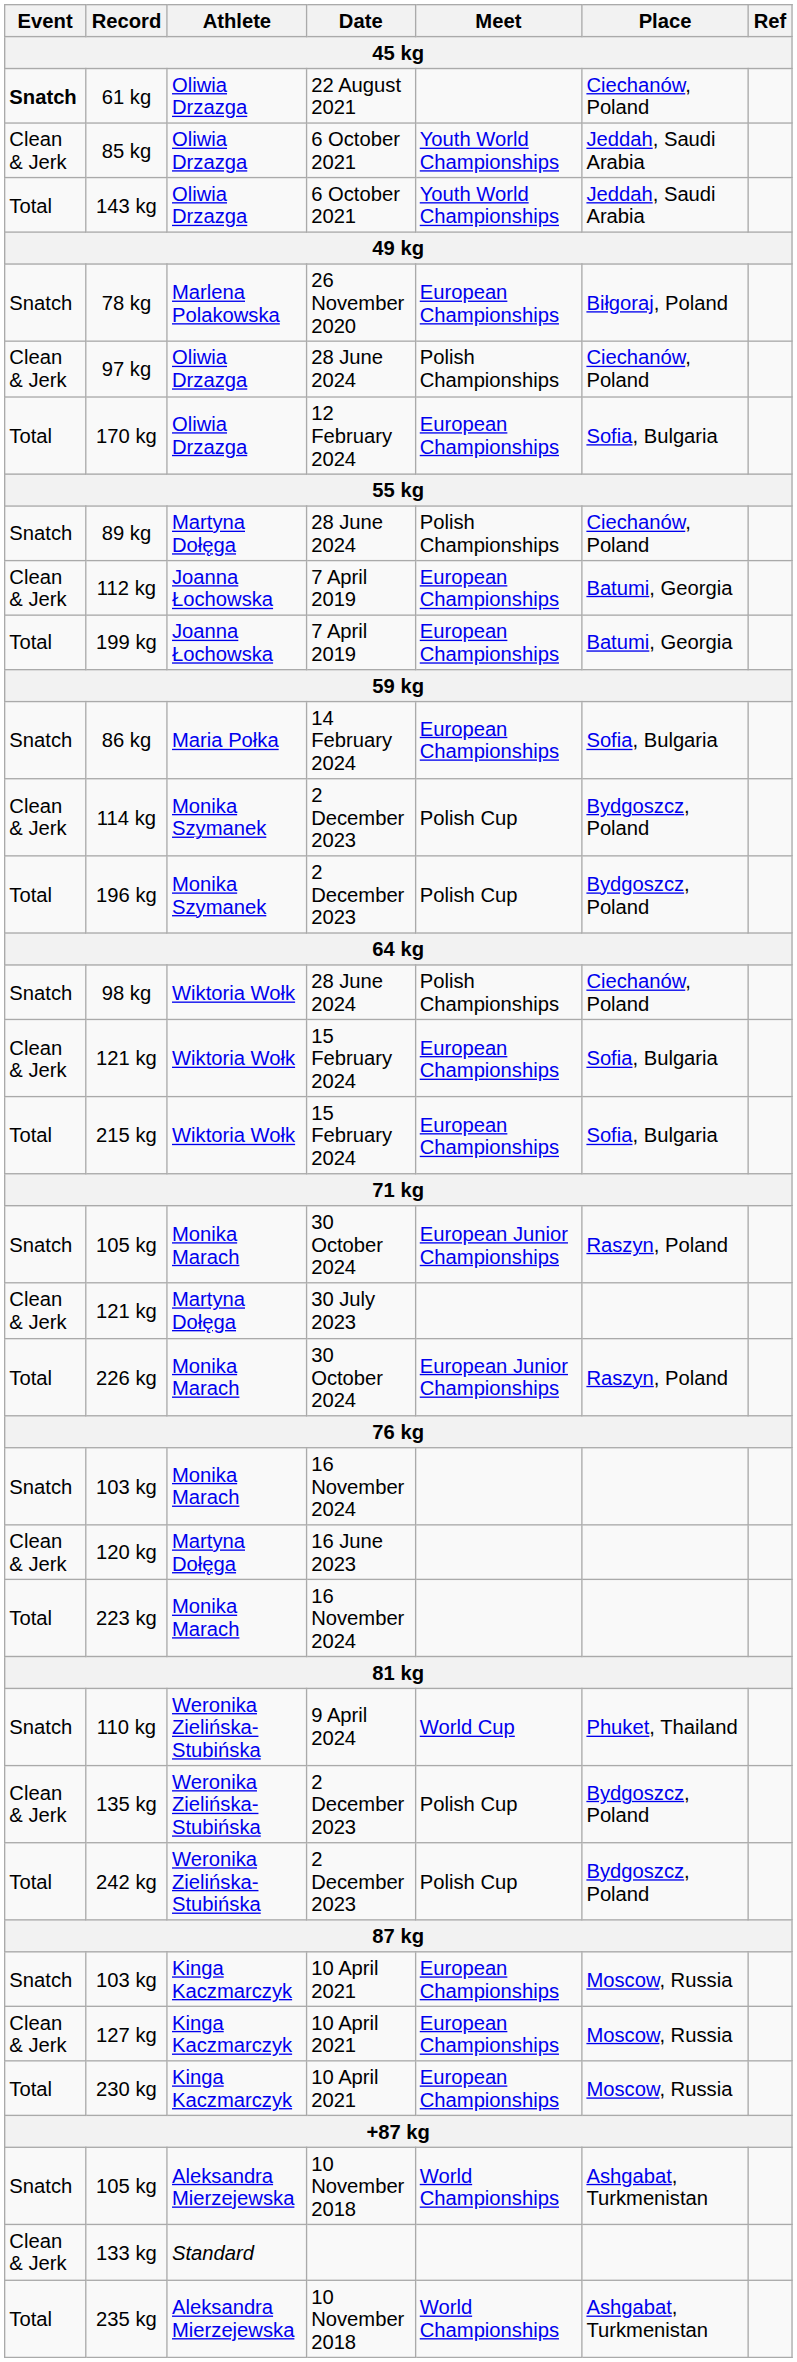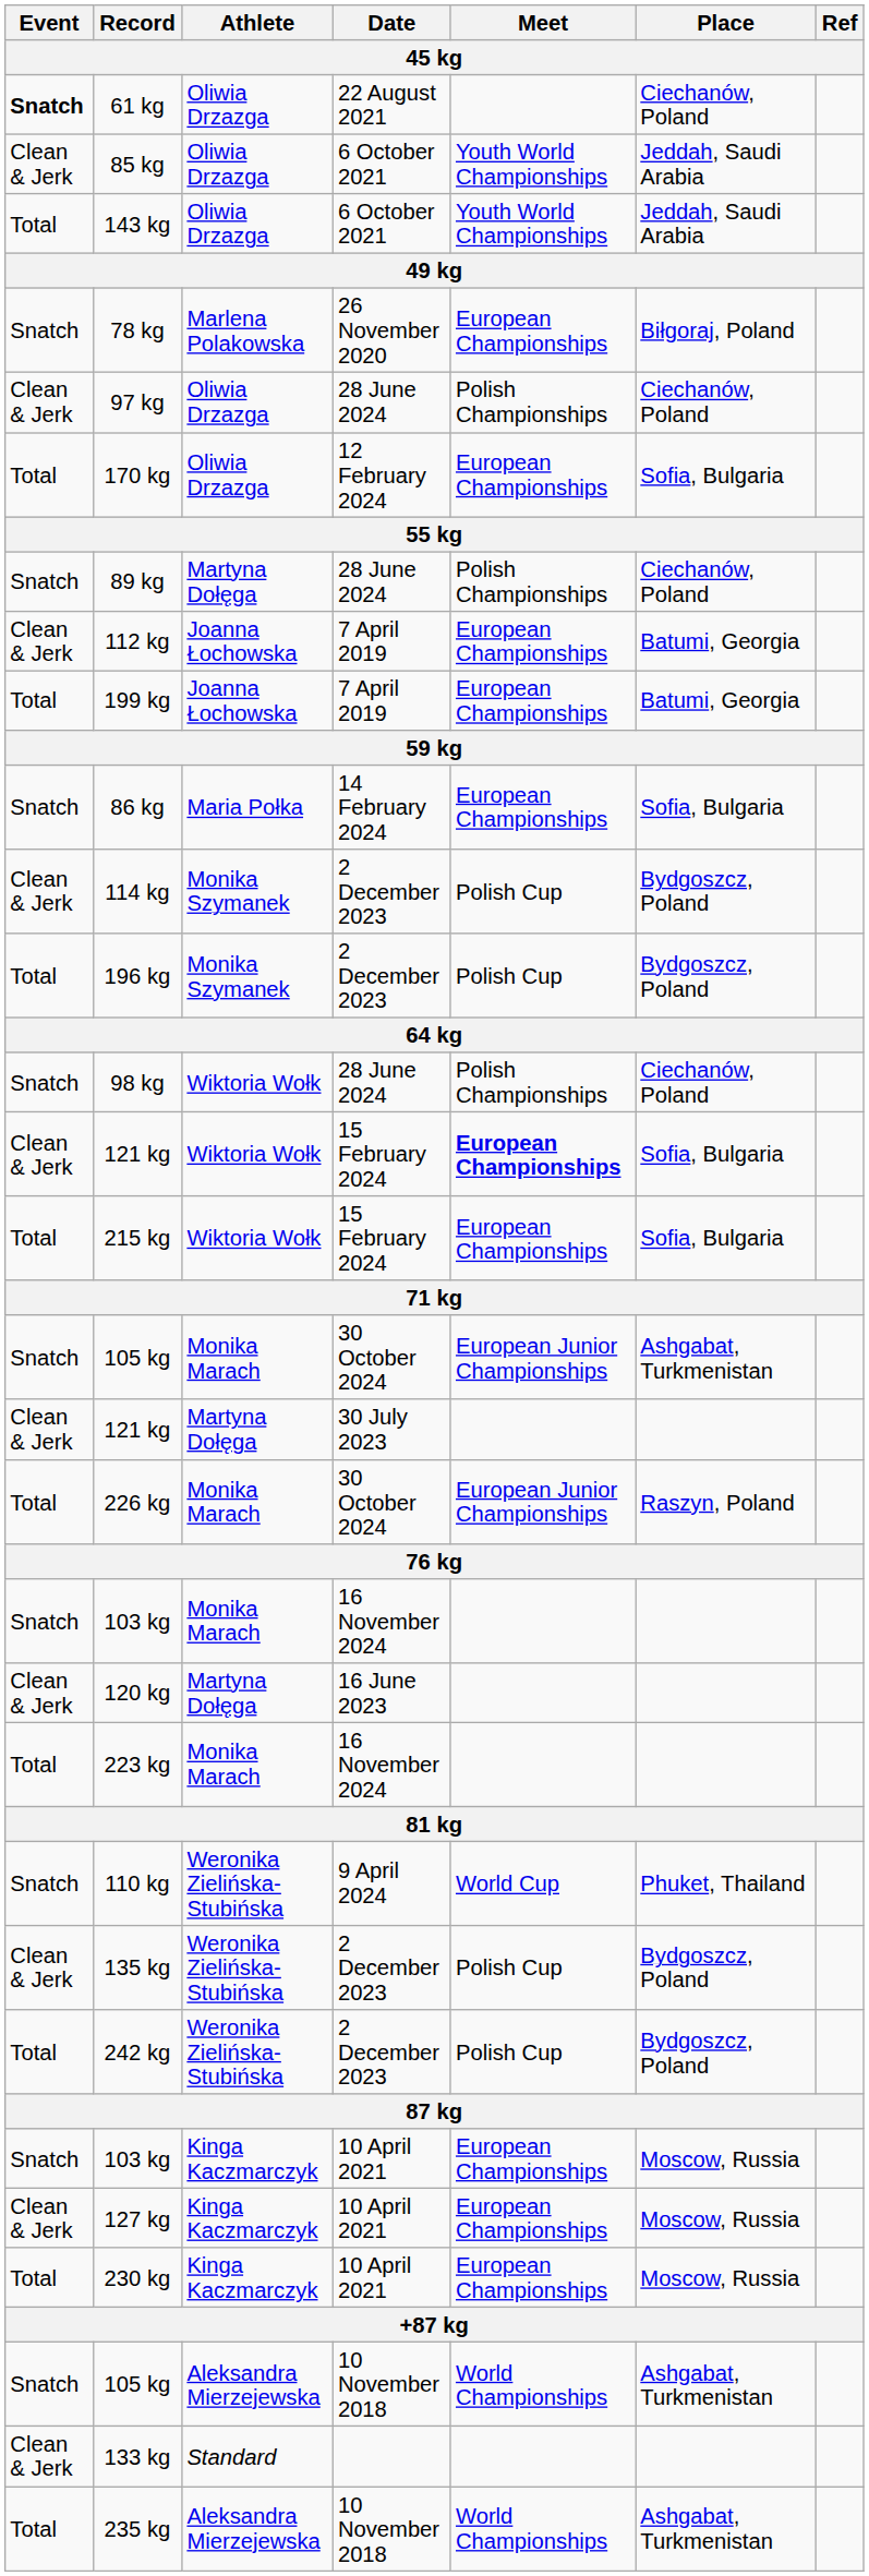 <table class="wikitable" style="font-size:95%; width: 95%;">
 <tr>
 <th width=9%>Event</th>
 <th width=6%>Record</th>
 <th width=16%>Athlete</th>
 <th width=13%>Date</th>
 <th width=20%>Meet</th>
 <th width=20%>Place</th>
 <th width=3%>Ref</th>
 </tr>
 <tr bgcolor="#DDDDDD">
 <th colspan="7">45 kg</th>
 </tr>
 <tr>
 <td><strong>Snatch</strong></td>
 <td align="center">61 kg</td>
 <td><a href='#'>Oliwia Drzazga</a></td>
 <td>22 August 2021</td>
 <td></td>
 <td><a href='#'>Ciechanów</a>, Poland</td>
 <td></td>
 </tr>
 <tr>
 <td>Clean & Jerk</td>
 <td align="center">85 kg</td>
 <td><a href='#'>Oliwia Drzazga</a></td>
 <td>6 October 2021</td>
 <td><a href='#'>Youth World Championships</a></td>
 <td><a href='#'>Jeddah</a>, Saudi Arabia</td>
 <td></td>
 </tr>
 <tr>
 <td>Total</td>
 <td align="center">143 kg</td>
 <td><a href='#'>Oliwia Drzazga</a></td>
 <td>6 October 2021</td>
 <td><a href='#'>Youth World Championships</a></td>
 <td><a href='#'>Jeddah</a>, Saudi Arabia</td>
 <td></td>
 </tr>
 <tr bgcolor="#DDDDDD">
 <th colspan="7">49 kg</th>
 </tr>
 <tr>
 <td>Snatch</td>
 <td align="center">78 kg</td>
 <td><a href='#'>Marlena Polakowska</a></td>
 <td>26 November 2020</td>
 <td><a href='#'>European Championships</a></td>
 <td><a href='#'>Biłgoraj</a>, Poland</td>
 <td></td>
 </tr>
 <tr>
 <td>Clean & Jerk</td>
 <td align="center">97 kg</td>
 <td><a href='#'>Oliwia Drzazga</a></td>
 <td>28 June 2024</td>
 <td>Polish Championships</td>
 <td><a href='#'>Ciechanów</a>, Poland</td>
 <td></td>
 </tr>
 <tr>
 <td>Total</td>
 <td align="center">170 kg</td>
 <td><a href='#'>Oliwia Drzazga</a></td>
 <td>12 February 2024</td>
 <td><a href='#'>European Championships</a></td>
 <td><a href='#'>Sofia</a>, Bulgaria</td>
 <td></td>
 </tr>
 <tr bgcolor="#DDDDDD">
 <th colspan="7">55 kg</th>
 </tr>
 <tr>
 <td>Snatch</td>
 <td align="center">89 kg</td>
 <td><a href='#'>Martyna Dołęga</a></td>
 <td>28 June 2024</td>
 <td>Polish Championships</td>
 <td><a href='#'>Ciechanów</a>, Poland</td>
 <td></td>
 </tr>
 <tr>
 <td>Clean & Jerk</td>
 <td align="center">112 kg</td>
 <td><a href='#'>Joanna Łochowska</a></td>
 <td>7 April 2019</td>
 <td><a href='#'>European Championships</a></td>
 <td><a href='#'>Batumi</a>, Georgia</td>
 <td></td>
 </tr>
 <tr>
 <td>Total</td>
 <td align="center">199 kg</td>
 <td><a href='#'>Joanna Łochowska</a></td>
 <td>7 April 2019</td>
 <td><a href='#'>European Championships</a></td>
 <td><a href='#'>Batumi</a>, Georgia</td>
 <td></td>
 </tr>
 <tr bgcolor="#DDDDDD">
 <th colspan="7">59 kg</th>
 </tr>
 <tr>
 <td>Snatch</td>
 <td align="center">86 kg</td>
 <td><a href='#'>Maria Połka</a></td>
 <td>14 February 2024</td>
 <td><a href='#'>European Championships</a></td>
 <td><a href='#'>Sofia</a>, Bulgaria</td>
 <td></td>
 </tr>
 <tr>
 <td>Clean & Jerk</td>
 <td align="center">114 kg</td>
 <td><a href='#'>Monika Szymanek</a></td>
 <td>2 December 2023</td>
 <td>Polish Cup</td>
 <td><a href='#'>Bydgoszcz</a>, Poland</td>
 <td></td>
 </tr>
 <tr>
 <td>Total</td>
 <td align="center">196 kg</td>
 <td><a href='#'>Monika Szymanek</a></td>
 <td>2 December 2023</td>
 <td>Polish Cup</td>
 <td><a href='#'>Bydgoszcz</a>, Poland</td>
 <td></td>
 </tr>
 <tr bgcolor="#DDDDDD">
 <th colspan="7">64 kg</th>
 </tr>
 <tr>
 <td>Snatch</td>
 <td align="center">98 kg</td>
 <td><a href='#'>Wiktoria Wołk</a></td>
 <td>28 June 2024</td>
 <td>Polish Championships</td>
 <td><a href='#'>Ciechanów</a>, Poland</td>
 <td></td>
 </tr>
 <tr>
 <td>Clean & Jerk</td>
 <td align="center">121 kg</td>
 <td><a href='#'>Wiktoria Wołk</a></td>
 <td>15 February 2024</td>
-<td><a href='#'>European Championships</a></td>
+<td><strong><a href='#'>European Championships</a></strong></td>
 <td><a href='#'>Sofia</a>, Bulgaria</td>
 <td></td>
 </tr>
 <tr>
 <td>Total</td>
 <td align="center">215 kg</td>
 <td><a href='#'>Wiktoria Wołk</a></td>
 <td>15 February 2024</td>
 <td><a href='#'>European Championships</a></td>
 <td><a href='#'>Sofia</a>, Bulgaria</td>
 <td></td>
 </tr>
 <tr bgcolor="#DDDDDD">
 <th colspan="7">71 kg</th>
 </tr>
 <tr>
 <td>Snatch</td>
 <td align="center">105 kg</td>
 <td><a href='#'>Monika Marach</a></td>
 <td>30 October 2024</td>
 <td><a href='#'>European Junior Championships</a></td>
-<td><a href='#'>Raszyn</a>, Poland</td>
+<td><a href='#'>Ashgabat</a>, Turkmenistan</td>
 <td></td>
 </tr>
 <tr>
 <td>Clean & Jerk</td>
 <td align="center">121 kg</td>
 <td><a href='#'>Martyna Dołęga</a></td>
 <td>30 July 2023</td>
 <td></td>
 <td></td>
 <td></td>
 </tr>
 <tr>
 <td>Total</td>
 <td align="center">226 kg</td>
 <td><a href='#'>Monika Marach</a></td>
 <td>30 October 2024</td>
 <td><a href='#'>European Junior Championships</a></td>
 <td><a href='#'>Raszyn</a>, Poland</td>
 <td></td>
 </tr>
 <tr bgcolor="#DDDDDD">
 <th colspan="7">76 kg</th>
 </tr>
 <tr>
 <td>Snatch</td>
 <td align="center">103 kg</td>
 <td><a href='#'>Monika Marach</a></td>
 <td>16 November 2024</td>
 <td></td>
 <td></td>
 <td></td>
 </tr>
 <tr>
 <td>Clean & Jerk</td>
 <td align="center">120 kg</td>
 <td><a href='#'>Martyna Dołęga</a></td>
 <td>16 June 2023</td>
 <td></td>
 <td></td>
 <td></td>
 </tr>
 <tr>
 <td>Total</td>
 <td align="center">223 kg</td>
 <td><a href='#'>Monika Marach</a></td>
 <td>16 November 2024</td>
 <td></td>
 <td></td>
 <td></td>
 </tr>
 <tr bgcolor="#DDDDDD">
 <th colspan="7">81 kg</th>
 </tr>
 <tr>
 <td>Snatch</td>
 <td align=center>110 kg</td>
 <td><a href='#'>Weronika Zielińska-Stubińska</a></td>
 <td>9 April 2024</td>
 <td><a href='#'>World Cup</a></td>
 <td><a href='#'>Phuket</a>, Thailand</td>
 <td></td>
 </tr>
 <tr>
 <td>Clean & Jerk</td>
 <td align=center>135 kg</td>
 <td><a href='#'>Weronika Zielińska-Stubińska</a></td>
 <td>2 December 2023</td>
 <td>Polish Cup</td>
 <td><a href='#'>Bydgoszcz</a>, Poland</td>
 <td></td>
 </tr>
 <tr>
 <td>Total</td>
 <td align=center>242 kg</td>
 <td><a href='#'>Weronika Zielińska-Stubińska</a></td>
 <td>2 December 2023</td>
 <td>Polish Cup</td>
 <td><a href='#'>Bydgoszcz</a>, Poland</td>
 <td></td>
 </tr>
 <tr bgcolor="#DDDDDD">
 <th colspan="7">87 kg</th>
 </tr>
 <tr>
 <td>Snatch</td>
 <td align="center">103 kg</td>
 <td><a href='#'>Kinga Kaczmarczyk</a></td>
 <td>10 April 2021</td>
 <td><a href='#'>European Championships</a></td>
 <td><a href='#'>Moscow</a>, Russia</td>
 <td></td>
 </tr>
 <tr>
 <td>Clean & Jerk</td>
 <td align="center">127 kg</td>
 <td><a href='#'>Kinga Kaczmarczyk</a></td>
 <td>10 April 2021</td>
 <td><a href='#'>European Championships</a></td>
 <td><a href='#'>Moscow</a>, Russia</td>
 <td></td>
 </tr>
 <tr>
 <td>Total</td>
 <td align="center">230 kg</td>
 <td><a href='#'>Kinga Kaczmarczyk</a></td>
 <td>10 April 2021</td>
 <td><a href='#'>European Championships</a></td>
 <td><a href='#'>Moscow</a>, Russia</td>
 <td></td>
 </tr>
 <tr bgcolor="#DDDDDD">
 <th colspan="7">+87 kg</th>
 </tr>
 <tr>
 <td>Snatch</td>
 <td align="center">105 kg</td>
 <td><a href='#'>Aleksandra Mierzejewska</a></td>
 <td>10 November 2018</td>
 <td><a href='#'>World Championships</a></td>
 <td><a href='#'>Ashgabat</a>, Turkmenistan</td>
 <td></td>
 </tr>
 <tr>
 <td>Clean & Jerk</td>
 <td align="center">133 kg</td>
 <td><em>Standard</em></td>
 <td></td>
 <td></td>
 <td></td>
 <td></td>
 </tr>
 <tr>
 <td>Total</td>
 <td align="center">235 kg</td>
 <td><a href='#'>Aleksandra Mierzejewska</a></td>
 <td>10 November 2018</td>
 <td><a href='#'>World Championships</a></td>
 <td><a href='#'>Ashgabat</a>, Turkmenistan</td>
 <td></td>
 </tr>
 </table>
